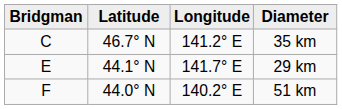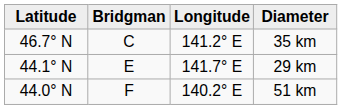 <table class="wikitable">
 <tr>
+<th width="25%" style="background:#eeeeee;">Latitude</th>
 <th width="25%" style="background:#eeeeee;">Bridgman</th>
-<th width="25%" style="background:#eeeeee;">Latitude</th>
 <th width="25%" style="background:#eeeeee;">Longitude</th>
 <th width="25%" style="background:#eeeeee;">Diameter</th>
 </tr>
 <tr>
+<td align="center">46.7° N</td>
 <td align="center">C</td>
-<td align="center">46.7° N</td>
 <td align="center">141.2° E</td>
 <td align="center">35 km</td>
 </tr>
 <tr>
+<td align="center">44.1° N</td>
 <td align="center">E</td>
-<td align="center">44.1° N</td>
 <td align="center">141.7° E</td>
 <td align="center">29 km</td>
 </tr>
 <tr>
+<td align="center">44.0° N</td>
 <td align="center">F</td>
-<td align="center">44.0° N</td>
 <td align="center">140.2° E</td>
 <td align="center">51 km</td>
 </tr>
 </table>
